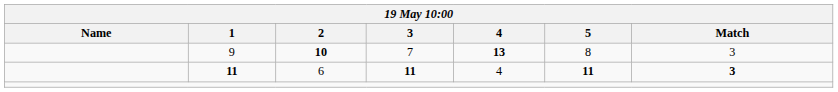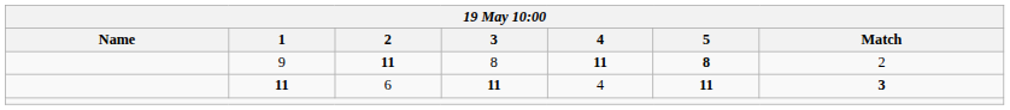 <table class=wikitable style="text-align:center; width: 55%">
 <tr>
 <th colspan=17><em>19 May 10:00</em></th>
 </tr>
 <tr>
 <th>Name</th>
 <th>1</th>
 <th>2</th>
 <th>3</th>
 <th>4</th>
 <th>5</th>
 <th>Match</th>
 </tr>
 <tr>
 <td style="text-align:left;"></td>
 <td>9</td>
-<td><strong>10</strong></td>
-<td>7</td>
-<td><strong>13</strong></td>
+<td><strong>11</strong></td>
 <td>8</td>
-<td>3</td>
+<td><strong>11</strong></td>
+<td><strong>8</strong></td>
+<td>2</td>
 </tr>
 <tr>
 <td style="text-align:left;"><strong></strong></td>
 <td><strong>11</strong></td>
 <td>6</td>
 <td><strong>11</strong></td>
 <td>4</td>
 <td><strong>11</strong></td>
 <td><strong>3</strong></td>
 </tr>
 <tr>
 <td colspan=17></td>
 </tr>
 </table>
